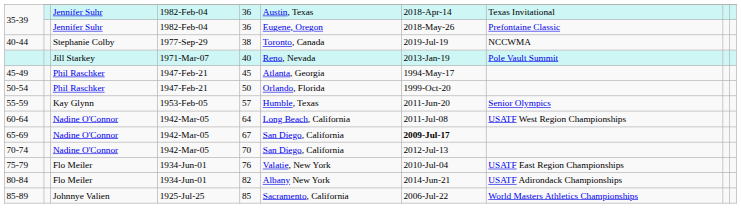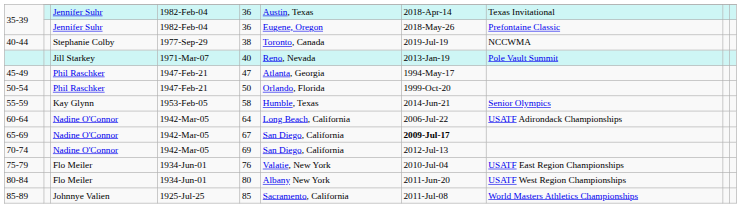 <table class="wikitable" style="font-size:95%; width: 95%">
 <tr>
 <td rowspan=3>35-39</td>
 </tr>
 <tr style="background:#cef6f5;">
 <td></td>
 <td><a href='#'>Jennifer Suhr</a></td>
 <td>1982-Feb-04</td>
 <td>36</td>
 <td><a href='#'>Austin</a>, Texas</td>
 <td>2018-Apr-14</td>
 <td>Texas Invitational</td>
 <td></td>
 <td></td>
 </tr>
 <tr>
 <td></td>
 <td><a href='#'>Jennifer Suhr</a></td>
 <td>1982-Feb-04</td>
 <td>36</td>
 <td><a href='#'>Eugene, Oregon</a></td>
 <td>2018-May-26</td>
 <td><a href='#'>Prefontaine Classic</a></td>
 <td></td>
 <td></td>
 </tr>
 <tr rowspan=2>
 <td>40-44</td>
 <td></td>
 <td>Stephanie Colby</td>
 <td>1977-Sep-29</td>
 <td>38</td>
 <td><a href='#'>Toronto</a>, Canada</td>
 <td>2019-Jul-19</td>
 <td>NCCWMA</td>
 <td></td>
 <td></td>
 </tr>
 <tr style="background:#cef6f5;">
 <td></td>
 <td> </td>
 <td>Jill Starkey</td>
 <td>1971-Mar-07</td>
 <td>40</td>
 <td><a href='#'>Reno</a>, Nevada</td>
 <td>2013-Jan-19</td>
 <td><a href='#'>Pole Vault Summit</a></td>
 <td></td>
 <td></td>
 </tr>
 <tr>
 <td>45-49</td>
 <td></td>
 <td><a href='#'>Phil Raschker</a></td>
 <td>1947-Feb-21</td>
-<td>45</td>
+<td>47</td>
 <td><a href='#'>Atlanta</a>, Georgia</td>
 <td>1994-May-17</td>
 <td></td>
 <td></td>
 <td></td>
 </tr>
 <tr>
 <td>50-54</td>
 <td></td>
 <td><a href='#'>Phil Raschker</a></td>
 <td>1947-Feb-21</td>
 <td>50</td>
 <td><a href='#'>Orlando</a>, Florida</td>
 <td>1999-Oct-20</td>
 <td></td>
 <td></td>
 <td></td>
 </tr>
 <tr>
 <td>55-59</td>
 <td></td>
 <td>Kay Glynn</td>
 <td>1953-Feb-05</td>
-<td>57</td>
+<td>58</td>
 <td><a href='#'>Humble</a>, Texas</td>
-<td>2011-Jun-20</td>
+<td>2014-Jun-21</td>
 <td><a href='#'>Senior Olympics</a></td>
 <td></td>
 <td></td>
 </tr>
 <tr>
 <td>60-64</td>
 <td></td>
 <td><a href='#'>Nadine O'Connor</a></td>
 <td>1942-Mar-05</td>
 <td>64</td>
 <td><a href='#'>Long Beach</a>, California</td>
-<td>2011-Jul-08</td>
-<td><a href='#'>USATF</a> West Region Championships</td>
+<td>2006-Jul-22</td>
+<td><a href='#'>USATF</a> Adirondack Championships</td>
 <td></td>
 <td></td>
 </tr>
 <tr>
 <td>65-69</td>
 <td></td>
 <td><a href='#'>Nadine O'Connor</a></td>
 <td>1942-Mar-05</td>
 <td>67</td>
 <td><a href='#'>San Diego</a>, California</td>
 <td><strong>2009-Jul-17</strong></td>
 <td></td>
 <td></td>
 <td></td>
 </tr>
 <tr>
 <td>70-74</td>
 <td></td>
 <td><a href='#'>Nadine O'Connor</a></td>
 <td>1942-Mar-05</td>
-<td>70</td>
+<td>69</td>
 <td><a href='#'>San Diego</a>, California</td>
 <td>2012-Jul-13</td>
 <td></td>
 <td></td>
 <td></td>
 </tr>
 <tr>
 <td>75-79</td>
 <td></td>
 <td>Flo Meiler</td>
 <td>1934-Jun-01</td>
 <td>76</td>
 <td><a href='#'>Valatie</a>, New York</td>
 <td>2010-Jul-04</td>
 <td><a href='#'>USATF</a> East Region Championships</td>
 <td></td>
 <td></td>
 </tr>
 <tr>
 <td>80-84</td>
 <td></td>
 <td>Flo Meiler</td>
 <td>1934-Jun-01</td>
-<td>82</td>
+<td>80</td>
 <td><a href='#'>Albany</a> New York</td>
-<td>2014-Jun-21</td>
-<td><a href='#'>USATF</a> Adirondack Championships</td>
+<td>2011-Jun-20</td>
+<td><a href='#'>USATF</a> West Region Championships</td>
 <td></td>
 <td></td>
 </tr>
 <tr>
 <td>85-89</td>
 <td></td>
 <td>Johnnye Valien</td>
 <td>1925-Jul-25</td>
 <td>85</td>
 <td><a href='#'>Sacramento</a>, California</td>
-<td>2006-Jul-22</td>
+<td>2011-Jul-08</td>
 <td><a href='#'>World Masters Athletics Championships</a></td>
 <td></td>
 <td></td>
 </tr>
 </table>
